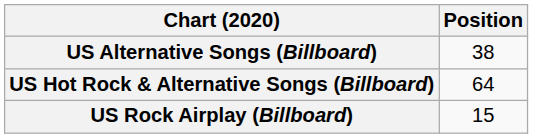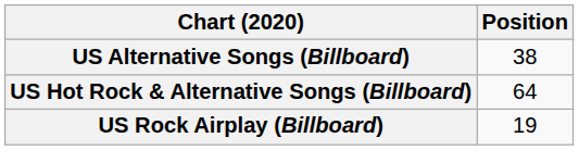 <table class="wikitable plainrowheaders" style="text-align:center">
 <tr>
 <th scope="col">Chart (2020)</th>
 <th scope="col">Position</th>
 </tr>
 <tr>
 <th scope="row">US Alternative Songs (<em>Billboard</em>)</th>
 <td>38</td>
 </tr>
 <tr>
 <th scope="row">US Hot Rock & Alternative Songs (<em>Billboard</em>)</th>
 <td>64</td>
 </tr>
 <tr>
 <th scope="row">US Rock Airplay (<em>Billboard</em>)</th>
-<td>15</td>
+<td>19</td>
 </tr>
 </table>
